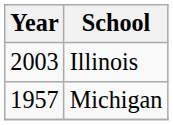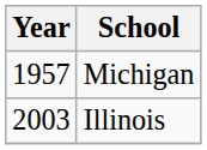 <table class="wikitable">
 <tr>
 <th>Year</th>
 <th>School</th>
 </tr>
 <tr>
+<td>1957</td>
+<td>Michigan</td>
+</tr>
+<tr>
 <td>2003</td>
 <td>Illinois</td>
 </tr>
 <tr>
-<td>1957</td>
-<td>Michigan</td>
-</tr>
-<tr>
 </tr>
 </table>
